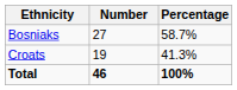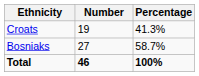 <table class="wikitable">
 <tr>
 <th width="100px">Ethnicity</th>
 <th width="80px">Number</th>
 <th width="80px">Percentage</th>
 </tr>
 <tr>
+<td><a href='#'>Croats</a></td>
+<td>19</td>
+<td>41.3%</td>
+</tr>
+<tr>
 <td><a href='#'>Bosniaks</a></td>
 <td>27</td>
 <td>58.7%</td>
-</tr>
-<tr>
-<td><a href='#'>Croats</a></td>
-<td>19</td>
-<td>41.3%</td>
 </tr>
 <tr>
 <td><strong>Total</strong></td>
 <td><strong>46</strong></td>
 <td><strong>100%</strong></td>
 </tr>
 </table>
